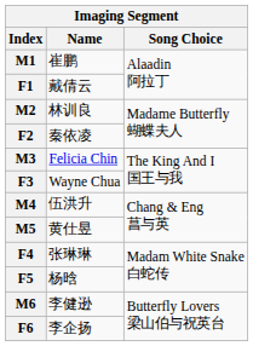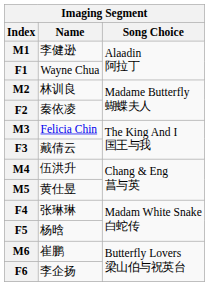 <table class="wikitable">
 <tr>
 <th colspan=3>Imaging Segment</th>
 </tr>
 <tr>
 <th>Index</th>
 <th>Name</th>
 <th>Song Choice</th>
 </tr>
 <tr>
 <th>M1</th>
-<td>崔鹏</td>
+<td>李健逊</td>
 <td rowspan="2">Alaadin <br>阿拉丁</td>
 </tr>
 <tr>
 <th>F1</th>
-<td>戴倩云</td>
+<td>Wayne Chua</td>
 </tr>
 <tr>
 <th>M2</th>
 <td>林训良</td>
 <td rowspan="2">Madame Butterfly <br> 蝴蝶夫人</td>
 </tr>
 <tr>
 <th>F2</th>
 <td>秦依凌</td>
 </tr>
 <tr>
 <th>M3</th>
 <td><a href='#'>Felicia Chin</a></td>
 <td rowspan="2">The King And I <br>国王与我</td>
 </tr>
 <tr>
 <th>F3</th>
-<td>Wayne Chua</td>
+<td>戴倩云</td>
 </tr>
 <tr>
 <th>M4</th>
 <td>伍洪升</td>
 <td rowspan="2">Chang & Eng<br> 菖与英</td>
 </tr>
 <tr>
 <th>M5</th>
 <td>黄仕昱</td>
 </tr>
 <tr>
 <th>F4</th>
 <td>张琳琳</td>
 <td rowspan="2">Madam White Snake <br>白蛇传</td>
 </tr>
 <tr>
 <th>F5</th>
 <td>杨晗</td>
 </tr>
 <tr>
 <th>M6</th>
-<td>李健逊</td>
+<td>崔鹏</td>
 <td rowspan="2">Butterfly Lovers <br> 梁山伯与祝英台</td>
 </tr>
 <tr>
 <th>F6</th>
 <td>李企扬</td>
 </tr>
 </table>
